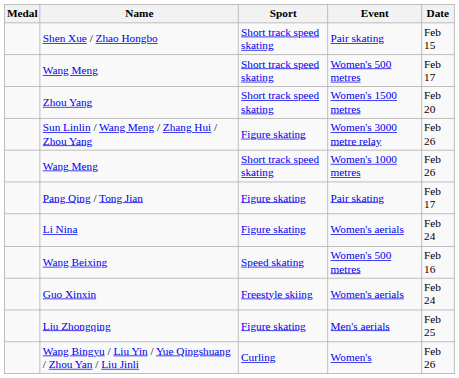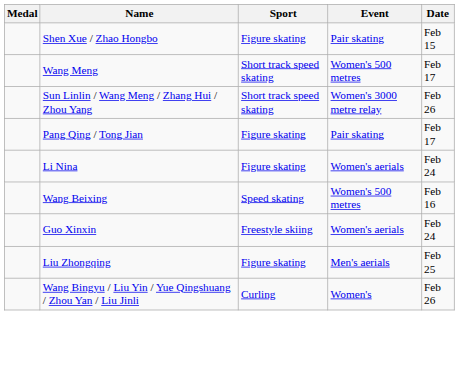 <table class="wikitable sortable" style="font-size:95%;">
 <tr>
 <th>Medal</th>
 <th>Name</th>
 <th>Sport</th>
 <th>Event</th>
 <th>Date</th>
 </tr>
 <tr>
 <td></td>
 <td><a href='#'>Shen Xue</a> / <a href='#'>Zhao Hongbo</a></td>
-<td><a href='#'>Short track speed skating</a></td>
+<td><a href='#'>Figure skating</a></td>
 <td><a href='#'>Pair skating</a></td>
 <td>Feb 15</td>
 </tr>
 <tr>
 <td></td>
 <td><a href='#'>Wang Meng</a></td>
 <td><a href='#'>Short track speed skating</a></td>
 <td><a href='#'>Women's 500 metres</a></td>
 <td>Feb 17</td>
 </tr>
 <tr>
 <td></td>
-<td><a href='#'>Zhou Yang</a></td>
+<td><a href='#'>Sun Linlin</a> / <a href='#'>Wang Meng</a> / <a href='#'>Zhang Hui</a> / <a href='#'>Zhou Yang</a></td>
 <td><a href='#'>Short track speed skating</a></td>
-<td><a href='#'>Women's 1500 metres</a></td>
-<td>Feb 20</td>
-</tr>
-<tr>
-<td></td>
-<td><a href='#'>Sun Linlin</a> / <a href='#'>Wang Meng</a> / <a href='#'>Zhang Hui</a> / <a href='#'>Zhou Yang</a></td>
-<td><a href='#'>Figure skating</a></td>
 <td><a href='#'>Women's 3000 metre relay</a></td>
-<td>Feb 26</td>
-</tr>
-<tr>
-<td></td>
-<td><a href='#'>Wang Meng</a></td>
-<td><a href='#'>Short track speed skating</a></td>
-<td><a href='#'>Women's 1000 metres</a></td>
 <td>Feb 26</td>
 </tr>
 <tr>
 <td></td>
 <td><a href='#'>Pang Qing</a> / <a href='#'>Tong Jian</a></td>
 <td><a href='#'>Figure skating</a></td>
 <td><a href='#'>Pair skating</a></td>
 <td>Feb 17</td>
 </tr>
 <tr>
 <td></td>
 <td><a href='#'>Li Nina</a></td>
 <td><a href='#'>Figure skating</a></td>
 <td><a href='#'>Women's aerials</a></td>
 <td>Feb 24</td>
 </tr>
 <tr>
 <td></td>
 <td><a href='#'>Wang Beixing</a></td>
 <td><a href='#'>Speed skating</a></td>
 <td><a href='#'>Women's 500 metres</a></td>
 <td>Feb 16</td>
 </tr>
 <tr>
 <td></td>
 <td><a href='#'>Guo Xinxin</a></td>
 <td><a href='#'>Freestyle skiing</a></td>
 <td><a href='#'>Women's aerials</a></td>
 <td>Feb 24</td>
 </tr>
 <tr>
 <td></td>
 <td><a href='#'>Liu Zhongqing</a></td>
 <td><a href='#'>Figure skating</a></td>
 <td><a href='#'>Men's aerials</a></td>
 <td>Feb 25</td>
 </tr>
 <tr>
 <td></td>
 <td><a href='#'>Wang Bingyu</a> / <a href='#'>Liu Yin</a> / <a href='#'>Yue Qingshuang</a> / <a href='#'>Zhou Yan</a> / <a href='#'>Liu Jinli</a></td>
 <td><a href='#'>Curling</a></td>
 <td><a href='#'>Women's</a></td>
 <td>Feb 26</td>
 </tr>
 </table>
